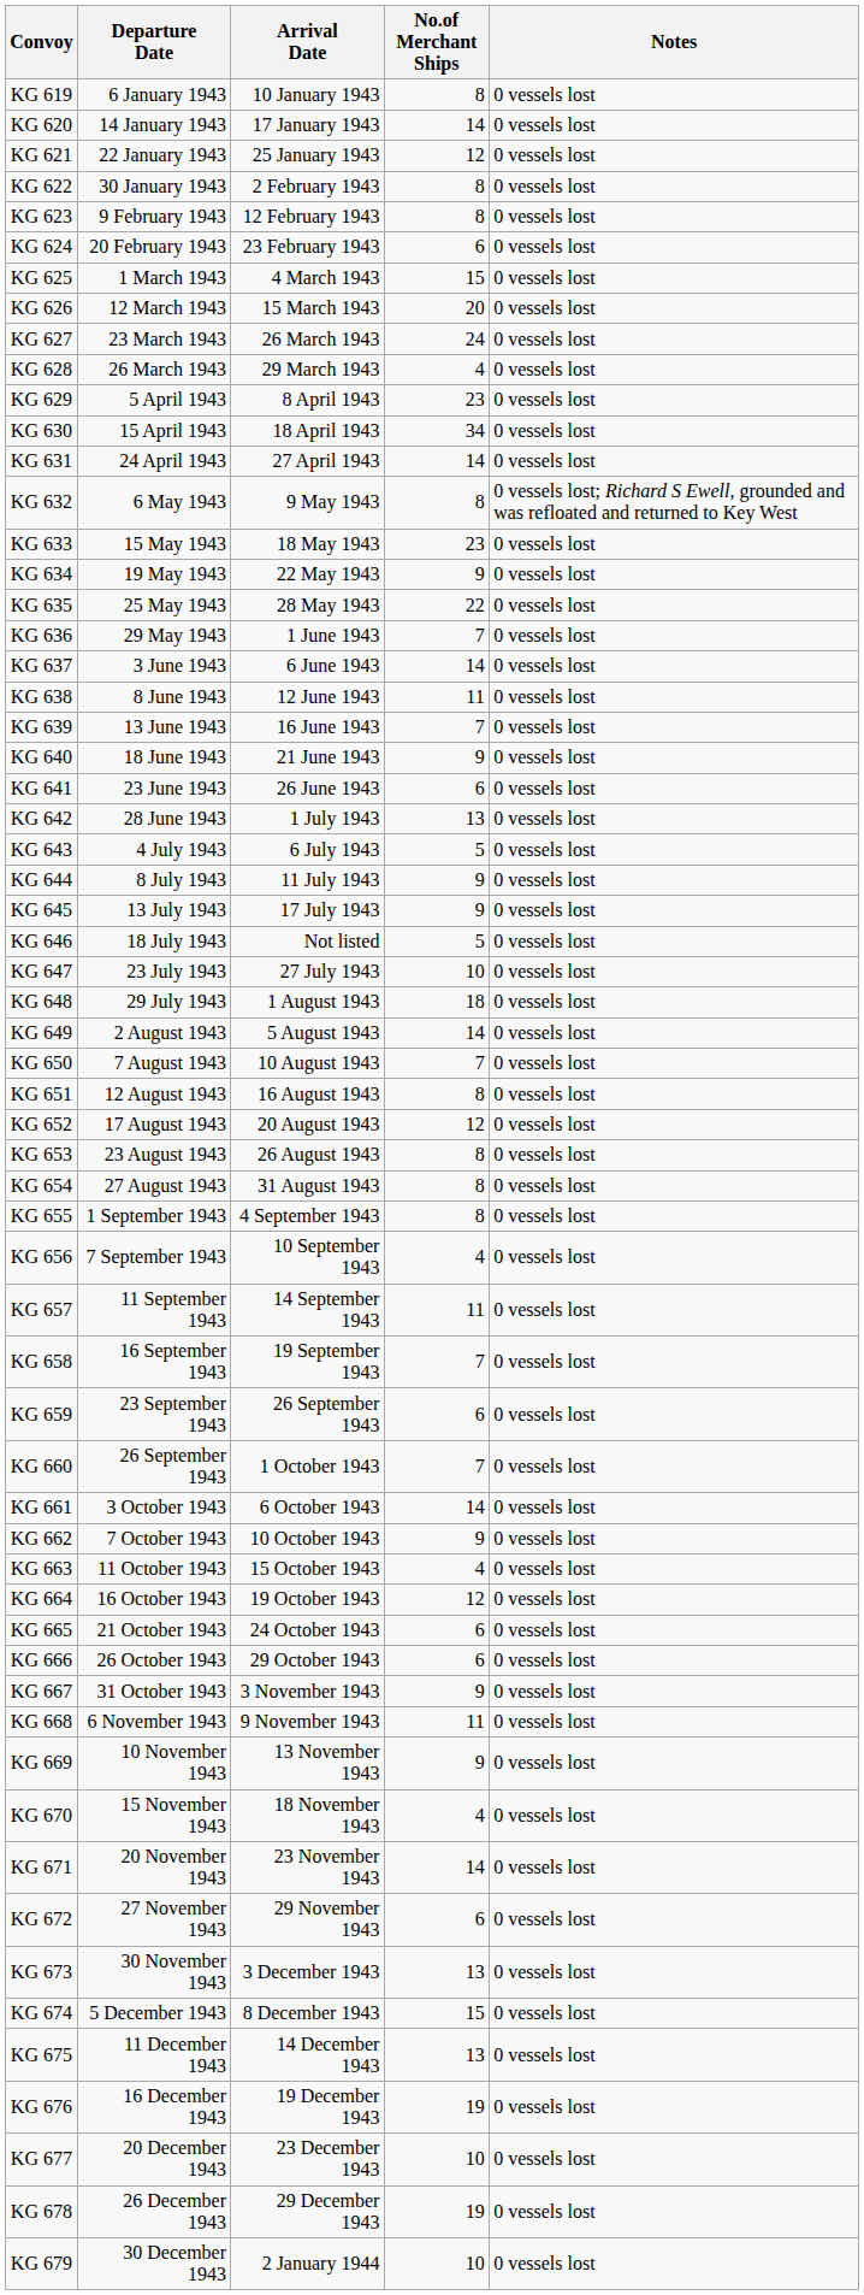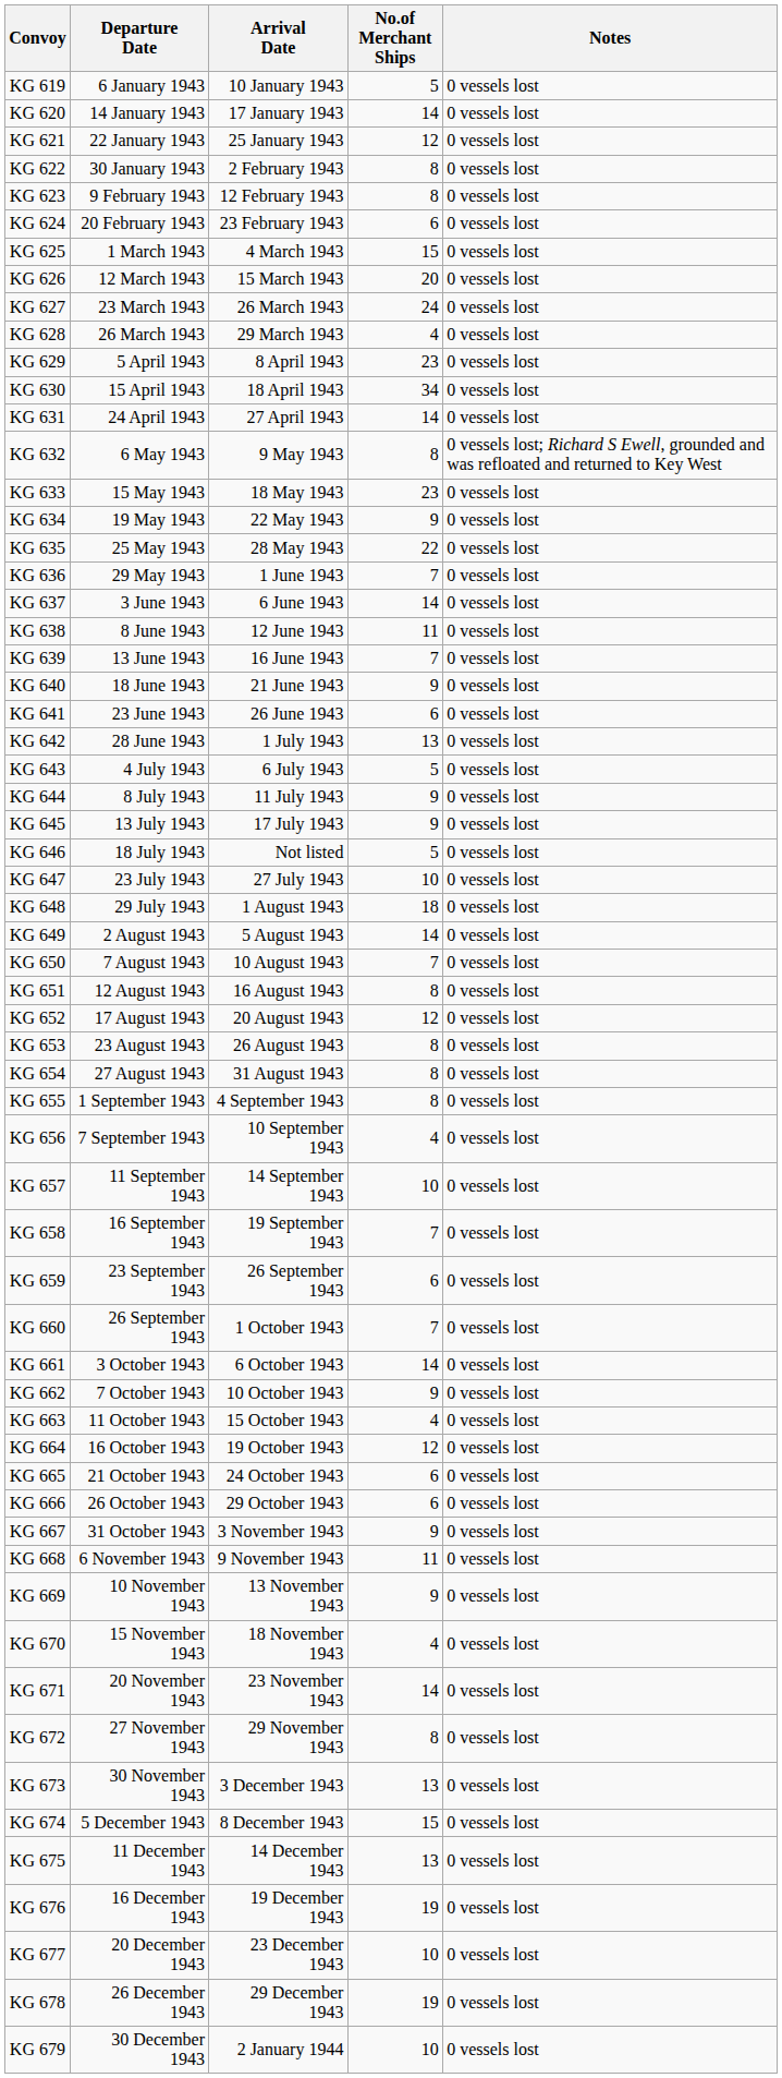 <table class="wikitable sortable">
 <tr>
 <th scope="col" width="50px">Convoy</th>
 <th scope="col" width="120px">Departure<br>Date</th>
 <th scope="col" width="120px">Arrival<br>Date</th>
 <th scope="col" width="80px">No.of Merchant Ships</th>
 <th scope="col" width="300px">Notes</th>
 </tr>
 <tr>
 <td align="center">KG 619</td>
 <td align="right">6 January 1943</td>
 <td align="right">10 January 1943</td>
-<td align="right">8</td>
+<td align="right">5</td>
 <td align="left">0 vessels lost</td>
 </tr>
 <tr>
 <td align="center">KG 620</td>
 <td align="right">14 January 1943</td>
 <td align="right">17 January 1943</td>
 <td align="right">14</td>
 <td align="left">0 vessels lost</td>
 </tr>
 <tr>
 <td align="center">KG 621</td>
 <td align="right">22 January 1943</td>
 <td align="right">25 January 1943</td>
 <td align="right">12</td>
 <td align="left">0 vessels lost</td>
 </tr>
 <tr>
 <td align="center">KG 622</td>
 <td align="right">30 January 1943</td>
 <td align="right">2 February 1943</td>
 <td align="right">8</td>
 <td align="left">0 vessels lost</td>
 </tr>
 <tr>
 <td align="center">KG 623</td>
 <td align="right">9 February 1943</td>
 <td align="right">12 February 1943</td>
 <td align="right">8</td>
 <td align="left">0 vessels lost</td>
 </tr>
 <tr>
 <td align="center">KG 624</td>
 <td align="right">20 February 1943</td>
 <td align="right">23 February 1943</td>
 <td align="right">6</td>
 <td align="left">0 vessels lost</td>
 </tr>
 <tr>
 <td align="center">KG 625</td>
 <td align="right">1 March 1943</td>
 <td align="right">4 March 1943</td>
 <td align="right">15</td>
 <td align="left">0 vessels lost</td>
 </tr>
 <tr>
 <td align="center">KG 626</td>
 <td align="right">12 March 1943</td>
 <td align="right">15 March 1943</td>
 <td align="right">20</td>
 <td align="left">0 vessels lost</td>
 </tr>
 <tr>
 <td align="center">KG 627</td>
 <td align="right">23 March 1943</td>
 <td align="right">26 March 1943</td>
 <td align="right">24</td>
 <td align="left">0 vessels lost</td>
 </tr>
 <tr>
 <td align="center">KG 628</td>
 <td align="right">26 March 1943</td>
 <td align="right">29 March 1943</td>
 <td align="right">4</td>
 <td align="left">0 vessels lost</td>
 </tr>
 <tr>
 <td align="center">KG 629</td>
 <td align="right">5 April 1943</td>
 <td align="right">8 April 1943</td>
 <td align="right">23</td>
 <td align="left">0 vessels lost</td>
 </tr>
 <tr>
 <td align="center">KG 630</td>
 <td align="right">15 April 1943</td>
 <td align="right">18 April 1943</td>
 <td align="right">34</td>
 <td align="left">0 vessels lost</td>
 </tr>
 <tr>
 <td align="center">KG 631</td>
 <td align="right">24 April 1943</td>
 <td align="right">27 April 1943</td>
 <td align="right">14</td>
 <td align="left">0 vessels lost</td>
 </tr>
 <tr>
 <td align="center">KG 632</td>
 <td align="right">6 May 1943</td>
 <td align="right">9 May 1943</td>
 <td align="right">8</td>
 <td align="left">0 vessels lost; <em>Richard S Ewell</em>, grounded and was refloated and returned to Key West</td>
 </tr>
 <tr>
 <td align="center">KG 633</td>
 <td align="right">15 May 1943</td>
 <td align="right">18 May 1943</td>
 <td align="right">23</td>
 <td align="left">0 vessels lost</td>
 </tr>
 <tr>
 <td align="center">KG 634</td>
 <td align="right">19 May 1943</td>
 <td align="right">22 May 1943</td>
 <td align="right">9</td>
 <td align="left">0 vessels lost</td>
 </tr>
 <tr>
 <td align="center">KG 635</td>
 <td align="right">25 May 1943</td>
 <td align="right">28 May 1943</td>
 <td align="right">22</td>
 <td align="left">0 vessels lost</td>
 </tr>
 <tr>
 <td align="center">KG 636</td>
 <td align="right">29 May 1943</td>
 <td align="right">1 June 1943</td>
 <td align="right">7</td>
 <td align="left">0 vessels lost</td>
 </tr>
 <tr>
 <td align="center">KG 637</td>
 <td align="right">3 June 1943</td>
 <td align="right">6 June 1943</td>
 <td align="right">14</td>
 <td align="left">0 vessels lost</td>
 </tr>
 <tr>
 <td align="center">KG 638</td>
 <td align="right">8 June 1943</td>
 <td align="right">12 June 1943</td>
 <td align="right">11</td>
 <td align="left">0 vessels lost</td>
 </tr>
 <tr>
 <td align="center">KG 639</td>
 <td align="right">13 June 1943</td>
 <td align="right">16 June 1943</td>
 <td align="right">7</td>
 <td align="left">0 vessels lost</td>
 </tr>
 <tr>
 <td align="center">KG 640</td>
 <td align="right">18 June 1943</td>
 <td align="right">21 June 1943</td>
 <td align="right">9</td>
 <td align="left">0 vessels lost</td>
 </tr>
 <tr>
 <td align="center">KG 641</td>
 <td align="right">23 June 1943</td>
 <td align="right">26 June 1943</td>
 <td align="right">6</td>
 <td align="left">0 vessels lost</td>
 </tr>
 <tr>
 <td align="center">KG 642</td>
 <td align="right">28 June 1943</td>
 <td align="right">1 July 1943</td>
 <td align="right">13</td>
 <td align="left">0 vessels lost</td>
 </tr>
 <tr>
 <td align="center">KG 643</td>
 <td align="right">4 July 1943</td>
 <td align="right">6 July 1943</td>
 <td align="right">5</td>
 <td align="left">0 vessels lost</td>
 </tr>
 <tr>
 <td align="center">KG 644</td>
 <td align="right">8 July 1943</td>
 <td align="right">11 July 1943</td>
 <td align="right">9</td>
 <td align="left">0 vessels lost</td>
 </tr>
 <tr>
 <td align="center">KG 645</td>
 <td align="right">13 July 1943</td>
 <td align="right">17 July 1943</td>
 <td align="right">9</td>
 <td align="left">0 vessels lost</td>
 </tr>
 <tr>
 <td align="center">KG 646</td>
 <td align="right">18 July 1943</td>
 <td align="right">Not listed</td>
 <td align="right">5</td>
 <td align="left">0 vessels lost</td>
 </tr>
 <tr>
 <td align="center">KG 647</td>
 <td align="right">23 July 1943</td>
 <td align="right">27 July 1943</td>
 <td align="right">10</td>
 <td align="left">0 vessels lost</td>
 </tr>
 <tr>
 <td align="center">KG 648</td>
 <td align="right">29 July 1943</td>
 <td align="right">1 August 1943</td>
 <td align="right">18</td>
 <td align="left">0 vessels lost</td>
 </tr>
 <tr>
 <td align="center">KG 649</td>
 <td align="right">2 August 1943</td>
 <td align="right">5 August 1943</td>
 <td align="right">14</td>
 <td align="left">0 vessels lost</td>
 </tr>
 <tr>
 <td align="center">KG 650</td>
 <td align="right">7 August 1943</td>
 <td align="right">10 August 1943</td>
 <td align="right">7</td>
 <td align="left">0 vessels lost</td>
 </tr>
 <tr>
 <td align="center">KG 651</td>
 <td align="right">12 August 1943</td>
 <td align="right">16 August 1943</td>
 <td align="right">8</td>
 <td align="left">0 vessels lost</td>
 </tr>
 <tr>
 <td align="center">KG 652</td>
 <td align="right">17 August 1943</td>
 <td align="right">20 August 1943</td>
 <td align="right">12</td>
 <td align="left">0 vessels lost</td>
 </tr>
 <tr>
 <td align="center">KG 653</td>
 <td align="right">23 August 1943</td>
 <td align="right">26 August 1943</td>
 <td align="right">8</td>
 <td align="left">0 vessels lost</td>
 </tr>
 <tr>
 <td align="center">KG 654</td>
 <td align="right">27 August 1943</td>
 <td align="right">31 August 1943</td>
 <td align="right">8</td>
 <td align="left">0 vessels lost</td>
 </tr>
 <tr>
 <td align="center">KG 655</td>
 <td align="right">1 September 1943</td>
 <td align="right">4 September 1943</td>
 <td align="right">8</td>
 <td align="left">0 vessels lost</td>
 </tr>
 <tr>
 <td align="center">KG 656</td>
 <td align="right">7 September 1943</td>
 <td align="right">10 September 1943</td>
 <td align="right">4</td>
 <td align="left">0 vessels lost</td>
 </tr>
 <tr>
 <td align="center">KG 657</td>
 <td align="right">11 September 1943</td>
 <td align="right">14 September 1943</td>
-<td align="right">11</td>
+<td align="right">10</td>
 <td align="left">0 vessels lost</td>
 </tr>
 <tr>
 <td align="center">KG 658</td>
 <td align="right">16 September 1943</td>
 <td align="right">19 September 1943</td>
 <td align="right">7</td>
 <td align="left">0 vessels lost</td>
 </tr>
 <tr>
 <td align="center">KG 659</td>
 <td align="right">23 September 1943</td>
 <td align="right">26 September 1943</td>
 <td align="right">6</td>
 <td align="left">0 vessels lost</td>
 </tr>
 <tr>
 <td align="center">KG 660</td>
 <td align="right">26 September 1943</td>
 <td align="right">1 October 1943</td>
 <td align="right">7</td>
 <td align="left">0 vessels lost</td>
 </tr>
 <tr>
 <td align="center">KG 661</td>
 <td align="right">3 October 1943</td>
 <td align="right">6 October 1943</td>
 <td align="right">14</td>
 <td align="left">0 vessels lost</td>
 </tr>
 <tr>
 <td align="center">KG 662</td>
 <td align="right">7 October 1943</td>
 <td align="right">10 October 1943</td>
 <td align="right">9</td>
 <td align="left">0 vessels lost</td>
 </tr>
 <tr>
 <td align="center">KG 663</td>
 <td align="right">11 October 1943</td>
 <td align="right">15 October 1943</td>
 <td align="right">4</td>
 <td align="left">0 vessels lost</td>
 </tr>
 <tr>
 <td align="center">KG 664</td>
 <td align="right">16 October 1943</td>
 <td align="right">19 October 1943</td>
 <td align="right">12</td>
 <td align="left">0 vessels lost</td>
 </tr>
 <tr>
 <td align="center">KG 665</td>
 <td align="right">21 October 1943</td>
 <td align="right">24 October 1943</td>
 <td align="right">6</td>
 <td align="left">0 vessels lost</td>
 </tr>
 <tr>
 <td align="center">KG 666</td>
 <td align="right">26 October 1943</td>
 <td align="right">29 October 1943</td>
 <td align="right">6</td>
 <td align="left">0 vessels lost</td>
 </tr>
 <tr>
 <td align="center">KG 667</td>
 <td align="right">31 October 1943</td>
 <td align="right">3 November 1943</td>
 <td align="right">9</td>
 <td align="left">0 vessels lost</td>
 </tr>
 <tr>
 <td align="center">KG 668</td>
 <td align="right">6 November 1943</td>
 <td align="right">9 November 1943</td>
 <td align="right">11</td>
 <td align="left">0 vessels lost</td>
 </tr>
 <tr>
 <td align="center">KG 669</td>
 <td align="right">10 November 1943</td>
 <td align="right">13 November 1943</td>
 <td align="right">9</td>
 <td align="left">0 vessels lost</td>
 </tr>
 <tr>
 <td align="center">KG 670</td>
 <td align="right">15 November 1943</td>
 <td align="right">18 November 1943</td>
 <td align="right">4</td>
 <td align="left">0 vessels lost</td>
 </tr>
 <tr>
 <td align="center">KG 671</td>
 <td align="right">20 November 1943</td>
 <td align="right">23 November 1943</td>
 <td align="right">14</td>
 <td align="left">0 vessels lost</td>
 </tr>
 <tr>
 <td align="center">KG 672</td>
 <td align="right">27 November 1943</td>
 <td align="right">29 November 1943</td>
-<td align="right">6</td>
+<td align="right">8</td>
 <td align="left">0 vessels lost</td>
 </tr>
 <tr>
 <td align="center">KG 673</td>
 <td align="right">30 November 1943</td>
 <td align="right">3 December 1943</td>
 <td align="right">13</td>
 <td align="left">0 vessels lost</td>
 </tr>
 <tr>
 <td align="center">KG 674</td>
 <td align="right">5 December 1943</td>
 <td align="right">8 December 1943</td>
 <td align="right">15</td>
 <td align="left">0 vessels lost</td>
 </tr>
 <tr>
 <td align="center">KG 675</td>
 <td align="right">11 December 1943</td>
 <td align="right">14 December 1943</td>
 <td align="right">13</td>
 <td align="left">0 vessels lost</td>
 </tr>
 <tr>
 <td align="center">KG 676</td>
 <td align="right">16 December 1943</td>
 <td align="right">19 December 1943</td>
 <td align="right">19</td>
 <td align="left">0 vessels lost</td>
 </tr>
 <tr>
 <td align="center">KG 677</td>
 <td align="right">20 December 1943</td>
 <td align="right">23 December 1943</td>
 <td align="right">10</td>
 <td align="left">0 vessels lost</td>
 </tr>
 <tr>
 <td align="center">KG 678</td>
 <td align="right">26 December 1943</td>
 <td align="right">29 December 1943</td>
 <td align="right">19</td>
 <td align="left">0 vessels lost</td>
 </tr>
 <tr>
 <td align="center">KG 679</td>
 <td align="right">30 December 1943</td>
 <td align="right">2 January 1944</td>
 <td align="right">10</td>
 <td align="left">0 vessels lost</td>
 </tr>
 <tr>
 </tr>
 </table>
